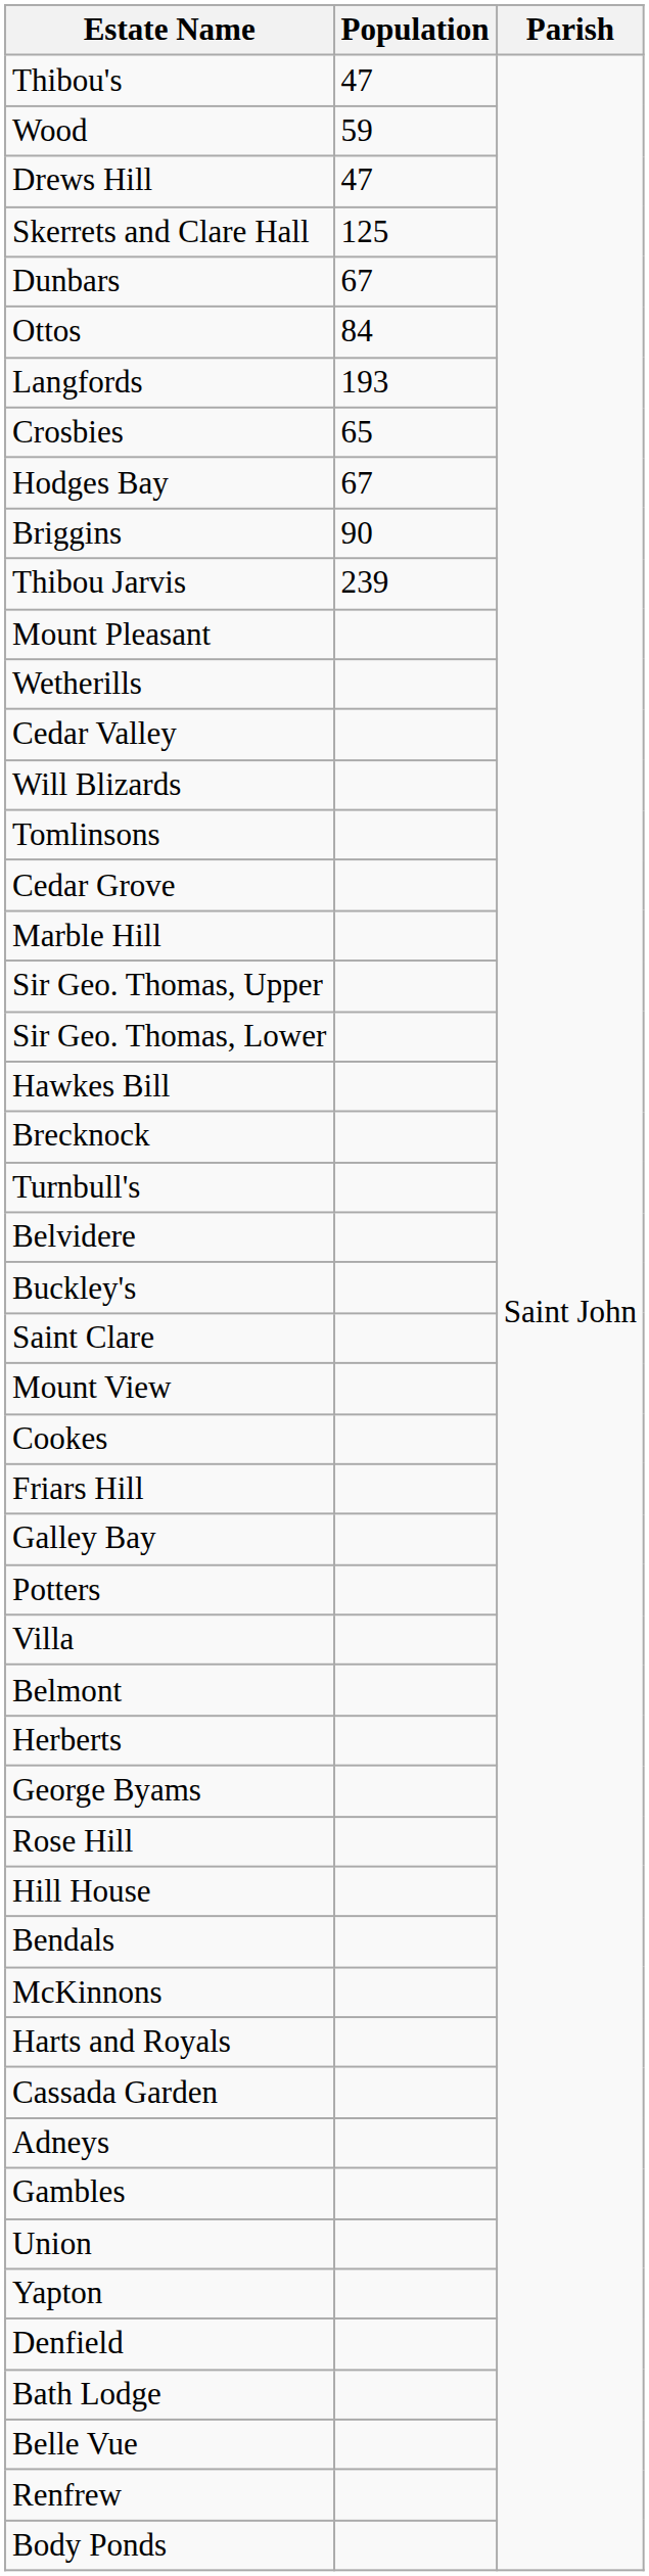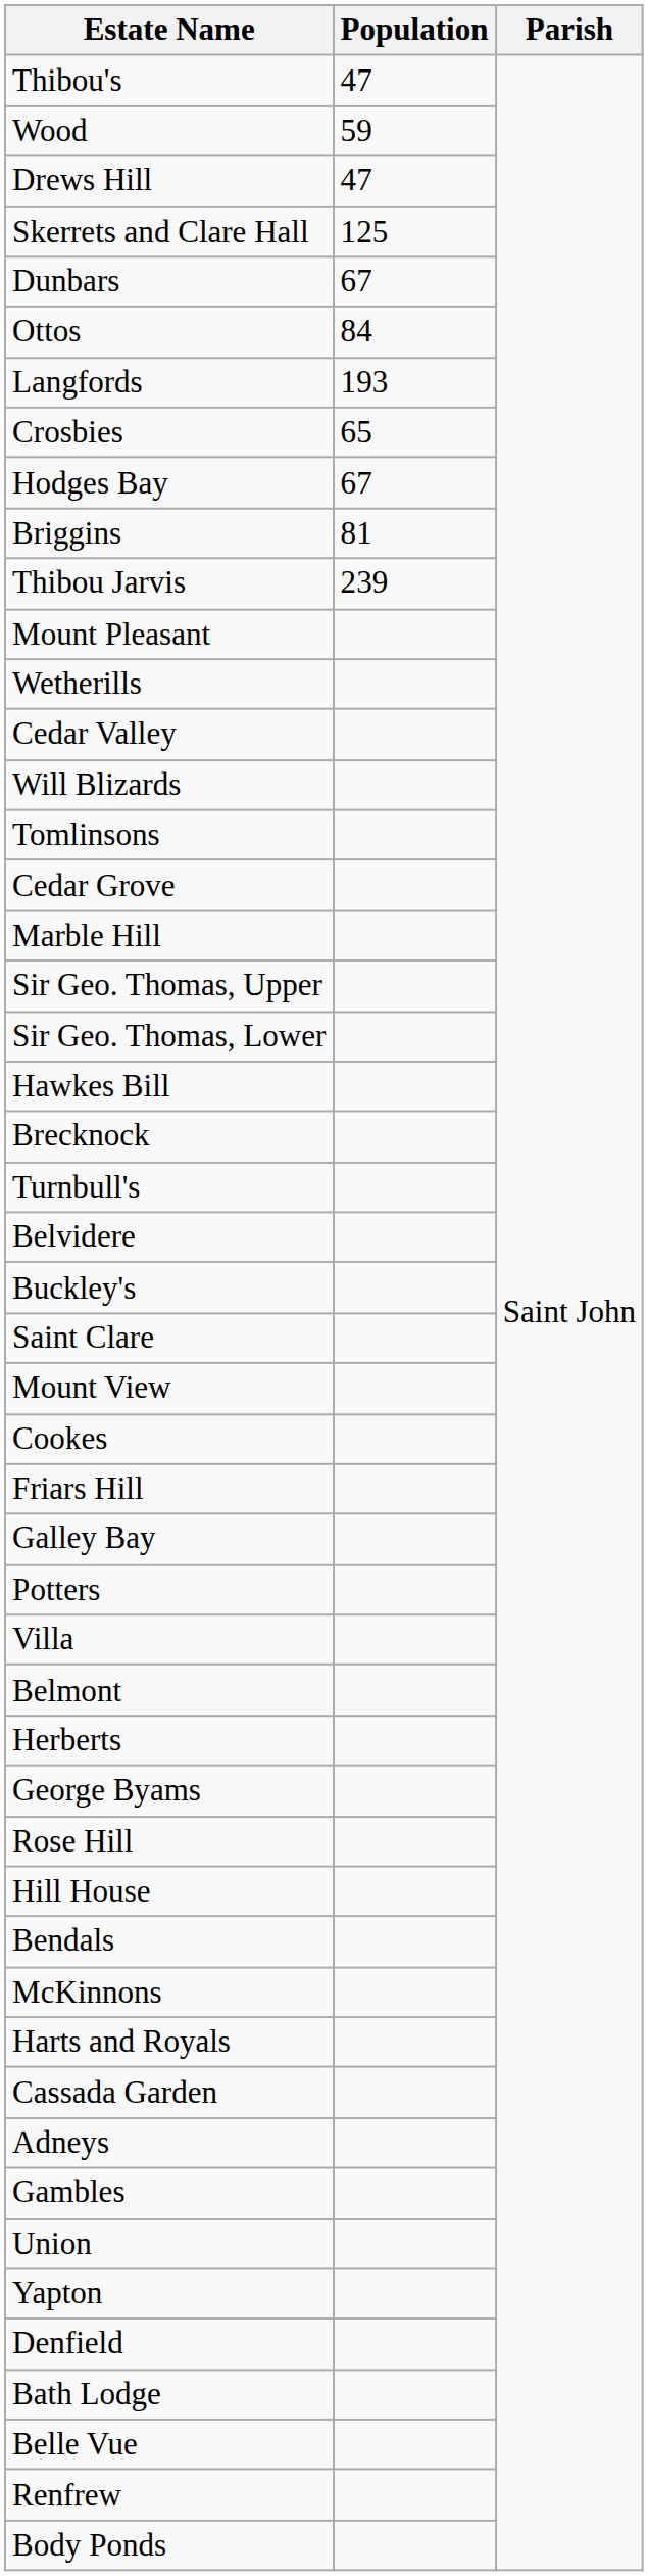 <table class="wikitable sortable mw-collapsible mw-collapsed">
 <tr>
 <th>Estate Name</th>
 <th>Population</th>
 <th>Parish</th>
 </tr>
 <tr>
 <td>Thibou's</td>
 <td>47</td>
 <td rowspan="50">Saint John</td>
 </tr>
 <tr>
 <td>Wood</td>
 <td>59</td>
 </tr>
 <tr>
 <td>Drews Hill</td>
 <td>47</td>
 </tr>
 <tr>
 <td>Skerrets and Clare Hall</td>
 <td>125</td>
 </tr>
 <tr>
 <td>Dunbars</td>
 <td>67</td>
 </tr>
 <tr>
 <td>Ottos</td>
 <td>84</td>
 </tr>
 <tr>
 <td>Langfords</td>
 <td>193</td>
 </tr>
 <tr>
 <td>Crosbies</td>
 <td>65</td>
 </tr>
 <tr>
 <td>Hodges Bay</td>
 <td>67</td>
 </tr>
 <tr>
 <td>Briggins</td>
-<td>90</td>
+<td>81</td>
 </tr>
 <tr>
 <td>Thibou Jarvis</td>
 <td>239</td>
 </tr>
 <tr>
 <td>Mount Pleasant</td>
 <td></td>
 </tr>
 <tr>
 <td>Wetherills</td>
 <td></td>
 </tr>
 <tr>
 <td>Cedar Valley</td>
 <td></td>
 </tr>
 <tr>
 <td>Will Blizards</td>
 <td></td>
 </tr>
 <tr>
 <td>Tomlinsons</td>
 <td></td>
 </tr>
 <tr>
 <td>Cedar Grove</td>
 <td></td>
 </tr>
 <tr>
 <td>Marble Hill</td>
 <td></td>
 </tr>
 <tr>
 <td>Sir Geo. Thomas, Upper</td>
 <td></td>
 </tr>
 <tr>
 <td>Sir Geo. Thomas, Lower</td>
 <td></td>
 </tr>
 <tr>
 <td>Hawkes Bill</td>
 <td></td>
 </tr>
 <tr>
 <td>Brecknock</td>
 <td></td>
 </tr>
 <tr>
 <td>Turnbull's</td>
 <td></td>
 </tr>
 <tr>
 <td>Belvidere</td>
 <td></td>
 </tr>
 <tr>
 <td>Buckley's</td>
 <td></td>
 </tr>
 <tr>
 <td>Saint Clare</td>
 <td></td>
 </tr>
 <tr>
 <td>Mount View</td>
 <td></td>
 </tr>
 <tr>
 <td>Cookes</td>
 <td></td>
 </tr>
 <tr>
 <td>Friars Hill</td>
 <td></td>
 </tr>
 <tr>
 <td>Galley Bay</td>
 <td></td>
 </tr>
 <tr>
 <td>Potters</td>
 <td></td>
 </tr>
 <tr>
 <td>Villa</td>
 <td></td>
 </tr>
 <tr>
 <td>Belmont</td>
 <td></td>
 </tr>
 <tr>
 <td>Herberts</td>
 <td></td>
 </tr>
 <tr>
 <td>George Byams</td>
 <td></td>
 </tr>
 <tr>
 <td>Rose Hill</td>
 <td></td>
 </tr>
 <tr>
 <td>Hill House</td>
 <td></td>
 </tr>
 <tr>
 <td>Bendals</td>
 <td></td>
 </tr>
 <tr>
 <td>McKinnons</td>
 <td></td>
 </tr>
 <tr>
 <td>Harts and Royals</td>
 <td></td>
 </tr>
 <tr>
 <td>Cassada Garden</td>
 <td></td>
 </tr>
 <tr>
 <td>Adneys</td>
 <td></td>
 </tr>
 <tr>
 <td>Gambles</td>
 <td></td>
 </tr>
 <tr>
 <td>Union</td>
 <td></td>
 </tr>
 <tr>
 <td>Yapton</td>
 <td></td>
 </tr>
 <tr>
 <td>Denfield</td>
 <td></td>
 </tr>
 <tr>
 <td>Bath Lodge</td>
 <td></td>
 </tr>
 <tr>
 <td>Belle Vue</td>
 <td></td>
 </tr>
 <tr>
 <td>Renfrew</td>
 <td></td>
 </tr>
 <tr>
 <td>Body Ponds</td>
 <td></td>
 </tr>
 </table>
